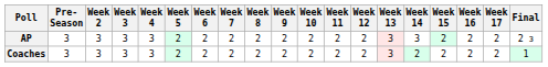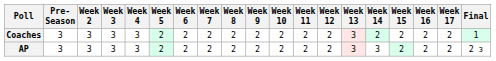 <table class="wikitable" style="white-space:nowrap;font-size:90%">
 <tr>
 <th>Poll</th>
 <th>Pre-<br>Season</th>
 <th>Week<br>2</th>
 <th>Week<br>3</th>
 <th>Week<br>4</th>
 <th>Week<br>5</th>
 <th>Week<br>6</th>
 <th>Week<br>7</th>
 <th>Week<br>8</th>
 <th>Week<br>9</th>
 <th>Week<br>10</th>
 <th>Week<br>11</th>
 <th>Week<br>12</th>
 <th>Week<br>13</th>
 <th>Week<br>14</th>
 <th>Week<br>15</th>
 <th>Week<br>16</th>
 <th>Week<br>17</th>
 <th>Final</th>
 </tr>
 <tr style="text-align:center;">
+<th>Coaches</th>
+<td style="background:#FFF;">3</td>
+<td style="background:#FFF;">3</td>
+<td style="background:#FFF;">3</td>
+<td style="background:#FFF;">3</td>
+<td style="background:#D8FFEB;">2</td>
+<td style="background:#FFF;">2</td>
+<td style="background:#FFF;">2</td>
+<td style="background:#FFF;">2</td>
+<td style="background:#FFF;">2</td>
+<td style="background:#FFF;">2</td>
+<td style="background:#FFF;">2</td>
+<td style="background:#FFF;">2</td>
+<td style="background:#FFE6E6;">3</td>
+<td style="background:#D8FFEB;">2</td>
+<td style="background:#FFF;">2</td>
+<td style="background:#FFF;">2</td>
+<td style="background:#FFF;">2</td>
+<td style="background:#D8FFEB;">1</td>
+</tr>
+<tr style="text-align:center;">
 <th>AP</th>
 <td style="background:#FFF;">3</td>
 <td style="background:#FFF;">3</td>
 <td style="background:#FFF;">3</td>
 <td style="background:#FFF;">3</td>
 <td style="background:#D8FFEB;">2</td>
 <td style="background:#FFF;">2</td>
 <td style="background:#FFF;">2</td>
 <td style="background:#FFF;">2</td>
 <td style="background:#FFF;">2</td>
 <td style="background:#FFF;">2</td>
 <td style="background:#FFF;">2</td>
 <td style="background:#FFF;">2</td>
 <td style="background:#FFE6E6;">3</td>
 <td style="background:#FFF;">3</td>
 <td style="background:#D8FFEB;">2</td>
 <td style="background:#FFF;">2</td>
 <td style="background:#FFF;">2</td>
 <td style="background:#FFF;">2 <small> 3 </small></td>
 </tr>
-<tr style="text-align:center;">
-<th>Coaches</th>
-<td style="background:#FFF;">3</td>
-<td style="background:#FFF;">3</td>
-<td style="background:#FFF;">3</td>
-<td style="background:#FFF;">3</td>
-<td style="background:#D8FFEB;">2</td>
-<td style="background:#FFF;">2</td>
-<td style="background:#FFF;">2</td>
-<td style="background:#FFF;">2</td>
-<td style="background:#FFF;">2</td>
-<td style="background:#FFF;">2</td>
-<td style="background:#FFF;">2</td>
-<td style="background:#FFF;">2</td>
-<td style="background:#FFE6E6;">3</td>
-<td style="background:#D8FFEB;">2</td>
-<td style="background:#FFF;">2</td>
-<td style="background:#FFF;">2</td>
-<td style="background:#FFF;">2</td>
-<td style="background:#D8FFEB;">1</td>
-</tr>
 </table>
